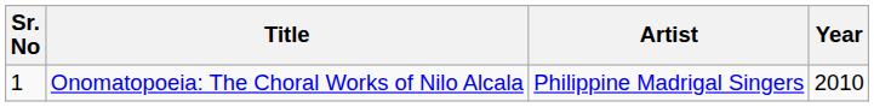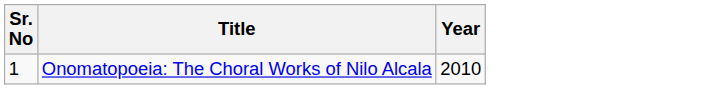 <table class="wikitable">
 <tr>
 <th>Sr.<br>No</th>
 <th>Title</th>
-<th>Artist</th>
 <th>Year</th>
 </tr>
 <tr>
 <td>1</td>
 <td><a href='#'>Onomatopoeia: The Choral Works of Nilo Alcala</a></td>
-<td><a href='#'>Philippine Madrigal Singers</a></td>
 <td>2010</td>
 </tr>
 </table>
